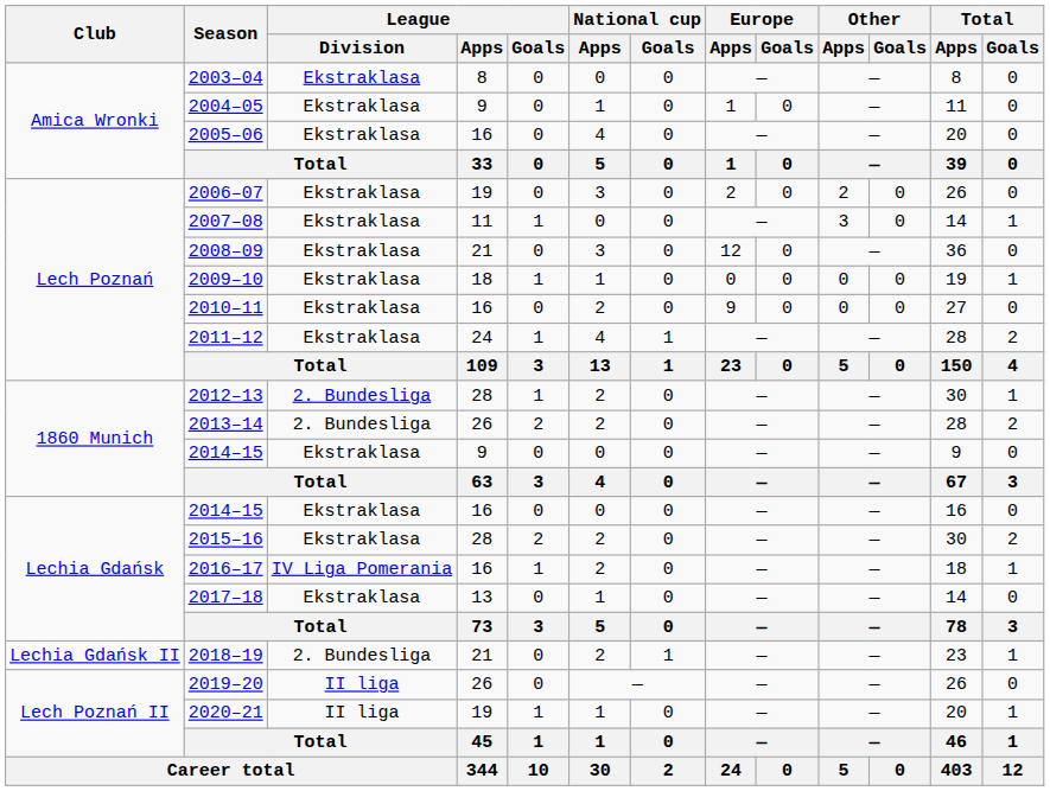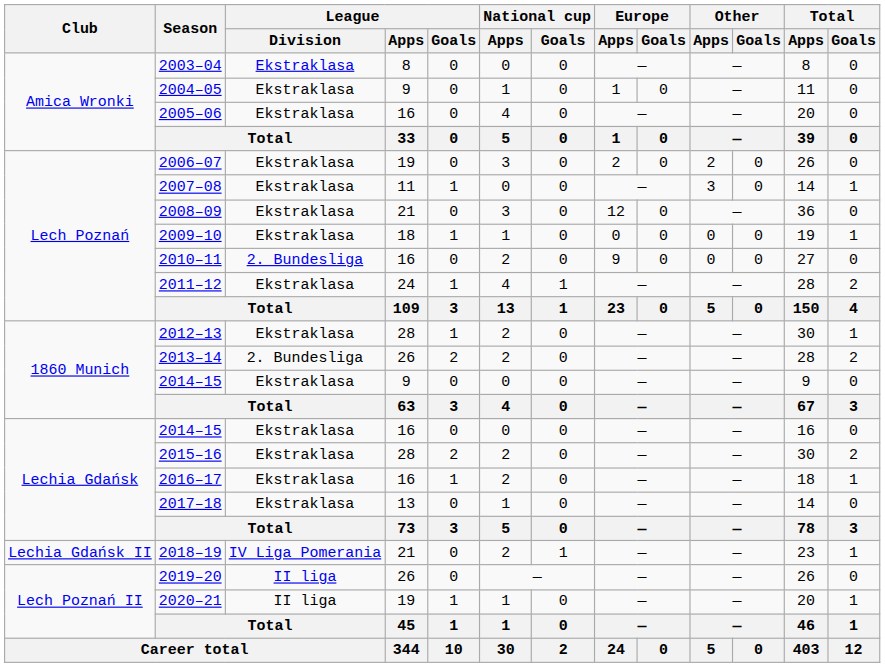 <table class=wikitable style="text-align: center">
 <tr>
 <th rowspan=2>Club</th>
 <th rowspan=2>Season</th>
 <th colspan=3>League</th>
 <th colspan=2>National cup</th>
 <th colspan=2>Europe</th>
 <th colspan=2>Other</th>
 <th colspan=2>Total</th>
 </tr>
 <tr>
 <th>Division</th>
 <th>Apps</th>
 <th>Goals</th>
 <th>Apps</th>
 <th>Goals</th>
 <th>Apps</th>
 <th>Goals</th>
 <th>Apps</th>
 <th>Goals</th>
 <th>Apps</th>
 <th>Goals</th>
 </tr>
 <tr>
 <td rowspan=4><a href='#'>Amica Wronki</a></td>
 <td><a href='#'>2003–04</a></td>
 <td><a href='#'>Ekstraklasa</a></td>
 <td>8</td>
 <td>0</td>
 <td>0</td>
 <td>0</td>
 <td colspan="2">—</td>
 <td colspan="2">—</td>
 <td>8</td>
 <td>0</td>
 </tr>
 <tr>
 <td><a href='#'>2004–05</a></td>
 <td>Ekstraklasa</td>
 <td>9</td>
 <td>0</td>
 <td>1</td>
 <td>0</td>
 <td>1</td>
 <td>0</td>
 <td colspan="2">—</td>
 <td>11</td>
 <td>0</td>
 </tr>
 <tr>
 <td><a href='#'>2005–06</a></td>
 <td>Ekstraklasa</td>
 <td>16</td>
 <td>0</td>
 <td>4</td>
 <td>0</td>
 <td colspan="2">—</td>
 <td colspan="2">—</td>
 <td>20</td>
 <td>0</td>
 </tr>
 <tr>
 <th colspan=2>Total</th>
 <th>33</th>
 <th>0</th>
 <th>5</th>
 <th>0</th>
 <th>1</th>
 <th>0</th>
 <th colspan="2">—</th>
 <th>39</th>
 <th>0</th>
 </tr>
 <tr>
 <td rowspan=7><a href='#'>Lech Poznań</a></td>
 <td><a href='#'>2006–07</a></td>
 <td>Ekstraklasa</td>
 <td>19</td>
 <td>0</td>
 <td>3</td>
 <td>0</td>
 <td>2</td>
 <td>0</td>
 <td>2</td>
 <td>0</td>
 <td>26</td>
 <td>0</td>
 </tr>
 <tr>
 <td><a href='#'>2007–08</a></td>
 <td>Ekstraklasa</td>
 <td>11</td>
 <td>1</td>
 <td>0</td>
 <td>0</td>
 <td colspan="2">—</td>
 <td>3</td>
 <td>0</td>
 <td>14</td>
 <td>1</td>
 </tr>
 <tr>
 <td><a href='#'>2008–09</a></td>
 <td>Ekstraklasa</td>
 <td>21</td>
 <td>0</td>
 <td>3</td>
 <td>0</td>
 <td>12</td>
 <td>0</td>
 <td colspan="2">—</td>
 <td>36</td>
 <td>0</td>
 </tr>
 <tr>
 <td><a href='#'>2009–10</a></td>
 <td>Ekstraklasa</td>
 <td>18</td>
 <td>1</td>
 <td>1</td>
 <td>0</td>
 <td>0</td>
 <td>0</td>
 <td>0</td>
 <td>0</td>
 <td>19</td>
 <td>1</td>
 </tr>
 <tr>
 <td><a href='#'>2010–11</a></td>
-<td>Ekstraklasa</td>
+<td><a href='#'>2. Bundesliga</a></td>
 <td>16</td>
 <td>0</td>
 <td>2</td>
 <td>0</td>
 <td>9</td>
 <td>0</td>
 <td>0</td>
 <td>0</td>
 <td>27</td>
 <td>0</td>
 </tr>
 <tr>
 <td><a href='#'>2011–12</a></td>
 <td>Ekstraklasa</td>
 <td>24</td>
 <td>1</td>
 <td>4</td>
 <td>1</td>
 <td colspan="2">—</td>
 <td colspan="2">—</td>
 <td>28</td>
 <td>2</td>
 </tr>
 <tr>
 <th colspan=2>Total</th>
 <th>109</th>
 <th>3</th>
 <th>13</th>
 <th>1</th>
 <th>23</th>
 <th>0</th>
 <th>5</th>
 <th>0</th>
 <th>150</th>
 <th>4</th>
 </tr>
 <tr>
 <td rowspan=4><a href='#'>1860 Munich</a></td>
 <td><a href='#'>2012–13</a></td>
-<td><a href='#'>2. Bundesliga</a></td>
+<td>Ekstraklasa</td>
 <td>28</td>
 <td>1</td>
 <td>2</td>
 <td>0</td>
 <td colspan="2">—</td>
 <td colspan="2">—</td>
 <td>30</td>
 <td>1</td>
 </tr>
 <tr>
 <td><a href='#'>2013–14</a></td>
 <td>2. Bundesliga</td>
 <td>26</td>
 <td>2</td>
 <td>2</td>
 <td>0</td>
 <td colspan="2">—</td>
 <td colspan="2">—</td>
 <td>28</td>
 <td>2</td>
 </tr>
 <tr>
 <td><a href='#'>2014–15</a></td>
 <td>Ekstraklasa</td>
 <td>9</td>
 <td>0</td>
 <td>0</td>
 <td>0</td>
 <td colspan="2">—</td>
 <td colspan="2">—</td>
 <td>9</td>
 <td>0</td>
 </tr>
 <tr>
 <th colspan=2>Total</th>
 <th>63</th>
 <th>3</th>
 <th>4</th>
 <th>0</th>
 <th colspan="2">—</th>
 <th colspan="2">—</th>
 <th>67</th>
 <th>3</th>
 </tr>
 <tr>
 <td rowspan=5><a href='#'>Lechia Gdańsk</a></td>
 <td><a href='#'>2014–15</a></td>
 <td>Ekstraklasa</td>
 <td>16</td>
 <td>0</td>
 <td>0</td>
 <td>0</td>
 <td colspan="2">—</td>
 <td colspan="2">—</td>
 <td>16</td>
 <td>0</td>
 </tr>
 <tr>
 <td><a href='#'>2015–16</a></td>
 <td>Ekstraklasa</td>
 <td>28</td>
 <td>2</td>
 <td>2</td>
 <td>0</td>
 <td colspan="2">—</td>
 <td colspan="2">—</td>
 <td>30</td>
 <td>2</td>
 </tr>
 <tr>
 <td><a href='#'>2016–17</a></td>
-<td><a href='#'>IV Liga Pomerania</a></td>
+<td>Ekstraklasa</td>
 <td>16</td>
 <td>1</td>
 <td>2</td>
 <td>0</td>
 <td colspan="2">—</td>
 <td colspan="2">—</td>
 <td>18</td>
 <td>1</td>
 </tr>
 <tr>
 <td><a href='#'>2017–18</a></td>
 <td>Ekstraklasa</td>
 <td>13</td>
 <td>0</td>
 <td>1</td>
 <td>0</td>
 <td colspan="2">—</td>
 <td colspan="2">—</td>
 <td>14</td>
 <td>0</td>
 </tr>
 <tr>
 <th colspan=2>Total</th>
 <th>73</th>
 <th>3</th>
 <th>5</th>
 <th>0</th>
 <th colspan="2">—</th>
 <th colspan="2">—</th>
 <th>78</th>
 <th>3</th>
 </tr>
 <tr>
 <td><a href='#'>Lechia Gdańsk II</a></td>
 <td><a href='#'>2018–19</a></td>
-<td>2. Bundesliga</td>
+<td><a href='#'>IV Liga Pomerania</a></td>
 <td>21</td>
 <td>0</td>
 <td>2</td>
 <td>1</td>
 <td colspan="2">—</td>
 <td colspan="2">—</td>
 <td>23</td>
 <td>1</td>
 </tr>
 <tr>
 <td rowspan=3><a href='#'>Lech Poznań II</a></td>
 <td><a href='#'>2019–20</a></td>
 <td><a href='#'>II liga</a></td>
 <td>26</td>
 <td>0</td>
 <td colspan="2">—</td>
 <td colspan="2">—</td>
 <td colspan="2">—</td>
 <td>26</td>
 <td>0</td>
 </tr>
 <tr>
 <td><a href='#'>2020–21</a></td>
 <td>II liga</td>
 <td>19</td>
 <td>1</td>
 <td>1</td>
 <td>0</td>
 <td colspan="2">—</td>
 <td colspan="2">—</td>
 <td>20</td>
 <td>1</td>
 </tr>
 <tr>
 <th colspan=2>Total</th>
 <th>45</th>
 <th>1</th>
 <th>1</th>
 <th>0</th>
 <th colspan="2">—</th>
 <th colspan="2">—</th>
 <th>46</th>
 <th>1</th>
 </tr>
 <tr>
 <th colspan=3>Career total</th>
 <th>344</th>
 <th>10</th>
 <th>30</th>
 <th>2</th>
 <th>24</th>
 <th>0</th>
 <th>5</th>
 <th>0</th>
 <th>403</th>
 <th>12</th>
 </tr>
 </table>
